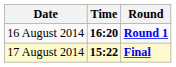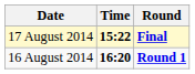 <table class="wikitable">
 <tr>
 <th>Date</th>
 <th>Time</th>
 <th>Round</th>
 </tr>
+<tr style=background:lemonchiffon>
+<td>17 August 2014</td>
+<td><strong>15:22</strong></td>
+<td><strong><a href='#'>Final</a></strong></td>
+</tr>
 <tr>
 <td>16 August 2014</td>
 <td><strong>16:20</strong></td>
 <td><strong><a href='#'>Round 1</a></strong></td>
 </tr>
-<tr style=background:lemonchiffon>
-<td>17 August 2014</td>
-<td><strong>15:22</strong></td>
-<td><strong><a href='#'>Final</a></strong></td>
-</tr>
 </table>
